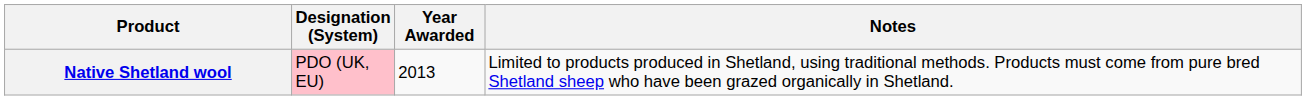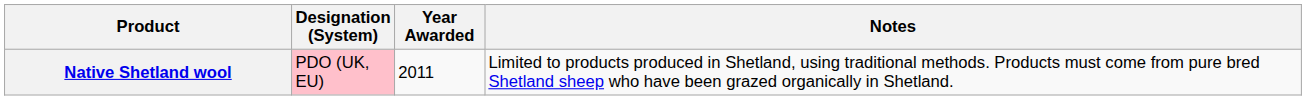 <table class="wikitable sortable">
 <tr>
 <th scope="col" width="23%">Product</th>
 <th scope="col" width="4%">Designation (System)</th>
 <th scope="col" width="7%">Year Awarded</th>
 <th class="unsortable" scope="col" width="66%">Notes</th>
 </tr>
 <tr>
 <th scope="row"><a href='#'>Native Shetland wool</a></th>
 <td style="background: pink;">PDO (UK, EU)</td>
-<td>2013</td>
+<td>2011</td>
 <td>Limited to products produced in Shetland, using traditional methods. Products must come from pure bred <a href='#'>Shetland sheep</a> who have been grazed organically in Shetland.</td>
 </tr>
 </table>
